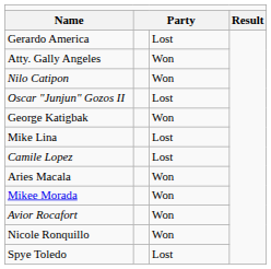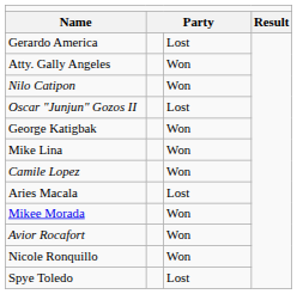 <table class=wikitable style="font-size:90%">
 <tr>
 <td colspan=4 bgcolor=></td>
 </tr>
 <tr>
 <th width=150px>Name</th>
 <th colspan=2 width=110px>Party</th>
 <th>Result</th>
 </tr>
 <tr>
 <td>Gerardo America</td>
 <td></td>
 <td>Lost</td>
 </tr>
 <tr>
 <td>Atty. Gally Angeles</td>
 <td></td>
 <td>Won</td>
 </tr>
 <tr>
 <td><em>Nilo Catipon</em></td>
 <td></td>
 <td>Won</td>
 </tr>
 <tr>
 <td><em>Oscar "Junjun" Gozos II</em></td>
 <td></td>
 <td>Lost</td>
 </tr>
 <tr>
 <td>George Katigbak</td>
 <td></td>
 <td>Won</td>
 </tr>
 <tr>
 <td>Mike Lina</td>
 <td></td>
-<td>Lost</td>
+<td>Won</td>
 </tr>
 <tr>
 <td><em>Camile Lopez</em></td>
 <td></td>
-<td>Lost</td>
+<td>Won</td>
 </tr>
 <tr>
 <td>Aries Macala</td>
 <td></td>
-<td>Won</td>
+<td>Lost</td>
 </tr>
 <tr>
 <td><a href='#'>Mikee Morada</a></td>
 <td></td>
 <td>Won</td>
 </tr>
 <tr>
 <td><em>Avior Rocafort</em></td>
 <td></td>
 <td>Won</td>
 </tr>
 <tr>
 <td>Nicole Ronquillo</td>
 <td></td>
 <td>Won</td>
 </tr>
 <tr>
 <td>Spye Toledo</td>
 <td></td>
 <td>Lost</td>
 </tr>
 </table>
